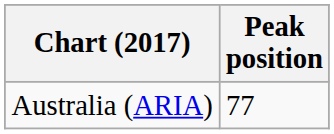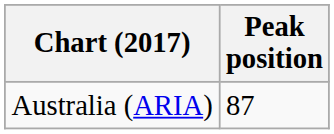 <table class="wikitable sortable plainrowheaders" style="text-align:centre;">
 <tr>
 <th scope="col">Chart (2017)</th>
 <th scope="col">Peak<br>position</th>
 </tr>
 <tr>
 <td>Australia (<a href='#'>ARIA</a>)</td>
-<td>77 </td>
+<td>87 </td>
 </tr>
 </table>
